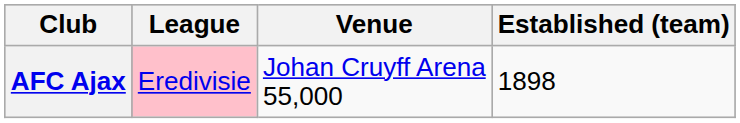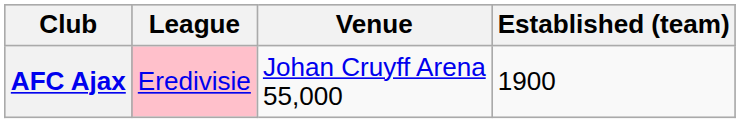 <table class="wikitable">
 <tr>
 <th>Club</th>
 <th>League</th>
 <th>Venue</th>
 <th>Established (team)</th>
 </tr>
 <tr>
 <th><a href='#'>AFC Ajax</a></th>
 <td style="background: pink;"><a href='#'>Eredivisie</a></td>
 <td><a href='#'>Johan Cruyff Arena</a><br>55,000</td>
-<td>1898</td>
+<td>1900</td>
 </tr>
 </table>
